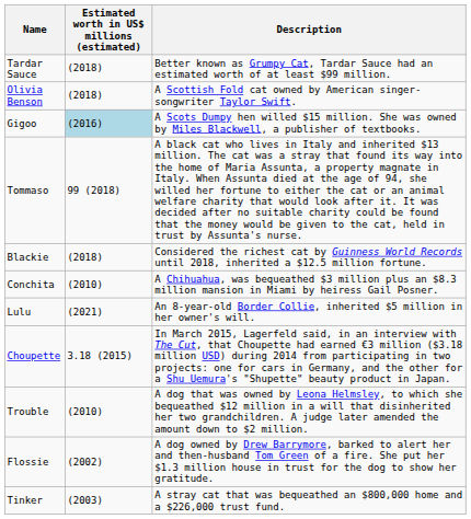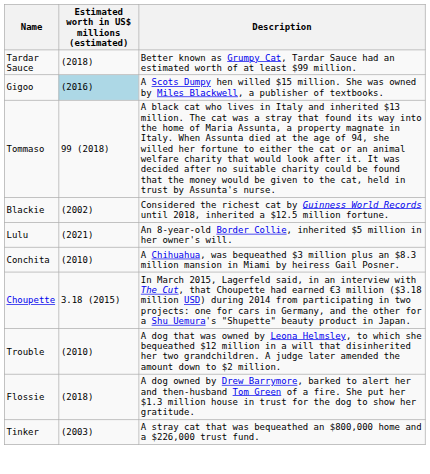 <table class="wikitable sortable">
 <tr>
 <th>Name</th>
 <th>Estimated worth in US$ millions (estimated)</th>
 <th>Description</th>
 </tr>
 <tr>
 <td>Tardar Sauce</td>
 <td> (2018)</td>
 <td>Better known as <a href='#'>Grumpy Cat</a>, Tardar Sauce had an estimated worth of at least $99 million.</td>
-</tr>
-<tr>
-<td><a href='#'>Olivia Benson</a></td>
-<td> (2018)</td>
-<td>A <a href='#'>Scottish Fold</a> cat owned by American singer-songwriter <a href='#'>Taylor Swift</a>.</td>
 </tr>
 <tr>
 <td>Gigoo</td>
 <td style="background: lightblue;"> (2016)</td>
 <td>A <a href='#'>Scots Dumpy</a> hen willed $15 million. She was owned by <a href='#'>Miles Blackwell</a>, a publisher of textbooks.</td>
 </tr>
 <tr>
 <td>Tommaso</td>
 <td>99 (2018)</td>
 <td>A black cat who lives in Italy and inherited $13 million. The cat was a stray that found its way into the home of Maria Assunta, a property magnate in Italy. When Assunta died at the age of 94, she willed her fortune to either the cat or an animal welfare charity that would look after it. It was decided after no suitable charity could be found that the money would be given to the cat, held in trust by Assunta's nurse.</td>
 </tr>
 <tr>
 <td>Blackie</td>
-<td> (2018)</td>
+<td> (2002)</td>
 <td>Considered the richest cat by <em><a href='#'>Guinness World Records</a></em> until 2018, inherited a $12.5 million fortune.</td>
+</tr>
+<tr>
+<td>Lulu</td>
+<td> (2021)</td>
+<td>An 8-year-old <a href='#'>Border Collie</a>, inherited $5 million in her owner's will.</td>
 </tr>
 <tr>
 <td>Conchita</td>
 <td> (2010)</td>
 <td>A <a href='#'>Chihuahua</a>, was bequeathed $3 million plus an $8.3 million mansion in Miami by heiress Gail Posner.</td>
-</tr>
-<tr>
-<td>Lulu</td>
-<td> (2021)</td>
-<td>An 8-year-old <a href='#'>Border Collie</a>, inherited $5 million in her owner's will.</td>
 </tr>
 <tr>
 <td><a href='#'>Choupette</a></td>
 <td>3.18 (2015)</td>
 <td>In March 2015, Lagerfeld said, in an interview with <em><a href='#'>The Cut</a></em>, that Choupette had earned €3 million ($3.18 million <a href='#'>USD</a>) during 2014 from participating in two projects: one for cars in Germany, and the other for a <a href='#'>Shu Uemura</a>'s "Shupette" beauty product in Japan.</td>
 </tr>
 <tr>
 <td>Trouble</td>
 <td> (2010)</td>
 <td>A dog that was owned by <a href='#'>Leona Helmsley</a>, to which she bequeathed $12 million in a will that disinherited her two grandchildren. A judge later amended the amount down to $2 million.</td>
 </tr>
 <tr>
 <td>Flossie</td>
-<td> (2002)</td>
+<td> (2018)</td>
 <td>A dog owned by <a href='#'>Drew Barrymore</a>, barked to alert her and then-husband <a href='#'>Tom Green</a> of a fire. She put her $1.3 million house in trust for the dog to show her gratitude.</td>
 </tr>
 <tr>
 <td>Tinker</td>
 <td> (2003)</td>
 <td>A stray cat that was bequeathed an $800,000 home and a $226,000 trust fund.</td>
 </tr>
 </table>
